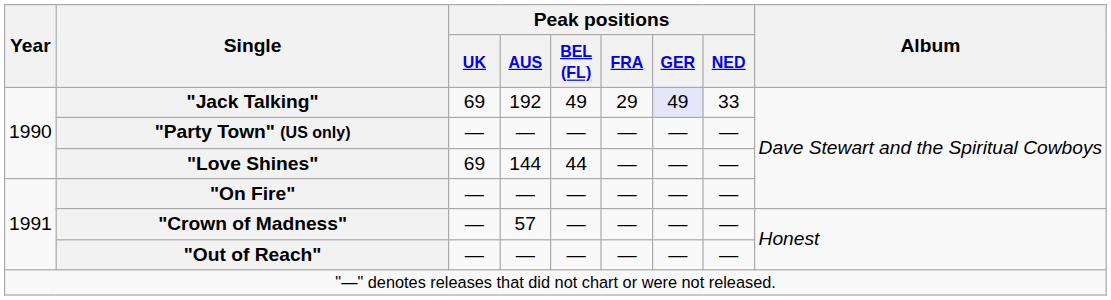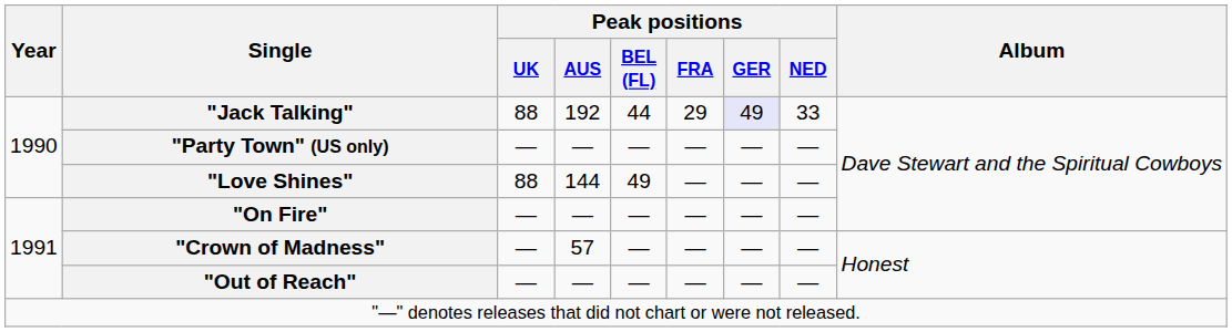 <table class="wikitable plainrowheaders" style="text-align:center;">
 <tr>
 <th rowspan="2">Year</th>
 <th rowspan="2" style="width:20em;">Single</th>
 <th colspan="6">Peak positions</th>
 <th rowspan="2">Album</th>
 </tr>
 <tr>
 <th width="35"><small><a href='#'>UK</a></small><br></th>
 <th width="35"><small><a href='#'>AUS</a></small><br></th>
 <th width="35"><small><a href='#'>BEL<br>(FL)</a></small><br></th>
 <th width="35"><small><a href='#'>FRA</a></small><br></th>
 <th width="35"><small><a href='#'>GER</a></small><br></th>
 <th width="35"><small><a href='#'>NED</a></small><br></th>
 </tr>
 <tr>
 <td rowspan="3">1990</td>
 <th scope="row">"Jack Talking"</th>
-<td>69</td>
+<td>88</td>
 <td>192</td>
-<td>49</td>
+<td>44</td>
 <td>29</td>
 <td style="background: lavender;">49</td>
 <td>33</td>
 <td align="left" rowspan="4"><em>Dave Stewart and the Spiritual Cowboys</em></td>
 </tr>
 <tr>
 <th scope="row">"Party Town" <small>(US only)</small></th>
 <td>—</td>
 <td>—</td>
 <td>—</td>
 <td>—</td>
 <td>—</td>
 <td>—</td>
 </tr>
 <tr>
 <th scope="row">"Love Shines"</th>
-<td>69</td>
+<td>88</td>
 <td>144</td>
-<td>44</td>
+<td>49</td>
 <td>—</td>
 <td>—</td>
 <td>—</td>
 </tr>
 <tr>
 <td rowspan="3">1991</td>
 <th scope="row">"On Fire"</th>
 <td>—</td>
 <td>—</td>
 <td>—</td>
 <td>—</td>
 <td>—</td>
 <td>—</td>
 </tr>
 <tr>
 <th scope="row">"Crown of Madness"</th>
 <td>—</td>
 <td>57</td>
 <td>—</td>
 <td>—</td>
 <td>—</td>
 <td>—</td>
 <td align="left" rowspan="2"><em>Honest</em></td>
 </tr>
 <tr>
 <th scope="row">"Out of Reach"</th>
 <td>—</td>
 <td>—</td>
 <td>—</td>
 <td>—</td>
 <td>—</td>
 <td>—</td>
 </tr>
 <tr>
 <td align="center" colspan="9" style="font-size:85%">"—" denotes releases that did not chart or were not released.</td>
 </tr>
 </table>
